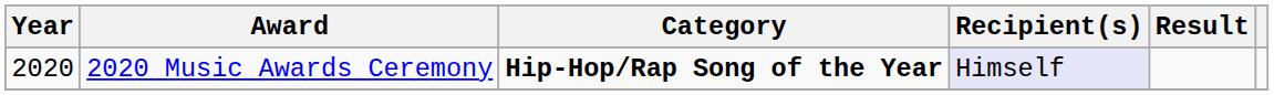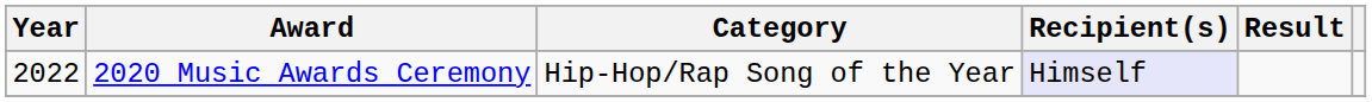 <table class="wikitable sortable plainrowheaders">
 <tr>
 <th>Year</th>
 <th>Award</th>
 <th>Category</th>
 <th>Recipient(s)</th>
 <th>Result</th>
 <th class="unsortable"></th>
 </tr>
 <tr>
-<td>2020</td>
+<td>2022</td>
 <td><a href='#'>2020 Music Awards Ceremony</a></td>
-<td><strong>Hip-Hop/Rap Song of the Year</strong></td>
+<td>Hip-Hop/Rap Song of the Year</td>
 <td style="background: lavender;">Himself</td>
 <td></td>
 <td style="text-align:center;"></td>
 </tr>
 <tr>
 </tr>
 </table>
